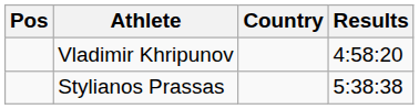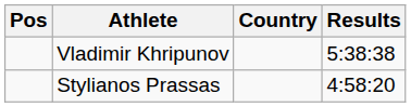 <table class="wikitable">
 <tr>
 <th>Pos</th>
 <th>Athlete</th>
 <th>Country</th>
 <th>Results</th>
 </tr>
 <tr>
 <td align="center"></td>
 <td>Vladimir Khripunov</td>
 <td></td>
-<td>4:58:20</td>
+<td>5:38:38</td>
 </tr>
 <tr>
 <td align="center"></td>
 <td>Stylianos Prassas</td>
 <td></td>
-<td>5:38:38</td>
+<td>4:58:20</td>
 </tr>
 </table>
